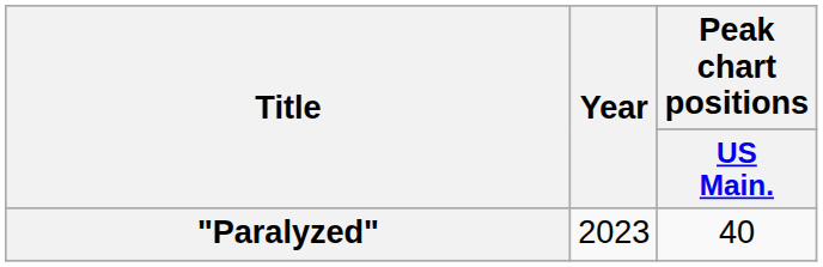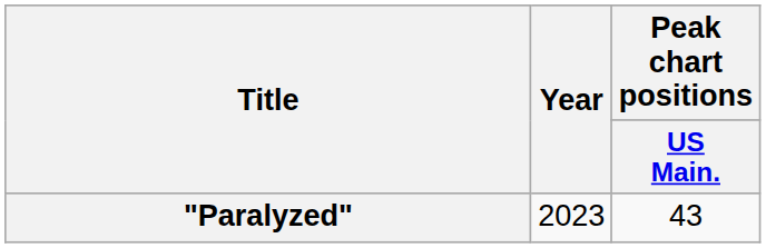 <table class="wikitable plainrowheaders" style="text-align:center;">
 <tr>
 <th scope="col" rowspan="2" style="width:17em;">Title</th>
 <th scope="col" rowspan="2">Year</th>
 <th scope="col" colspan="1">Peak chart positions</th>
 </tr>
 <tr>
 <th scope="col" style="width:3em;font-size:90%;"><a href='#'>US<br>Main.</a><br></th>
 </tr>
 <tr>
 <th scope="row">"Paralyzed"<br></th>
 <td>2023</td>
-<td>40</td>
+<td>43</td>
 </tr>
 </table>
